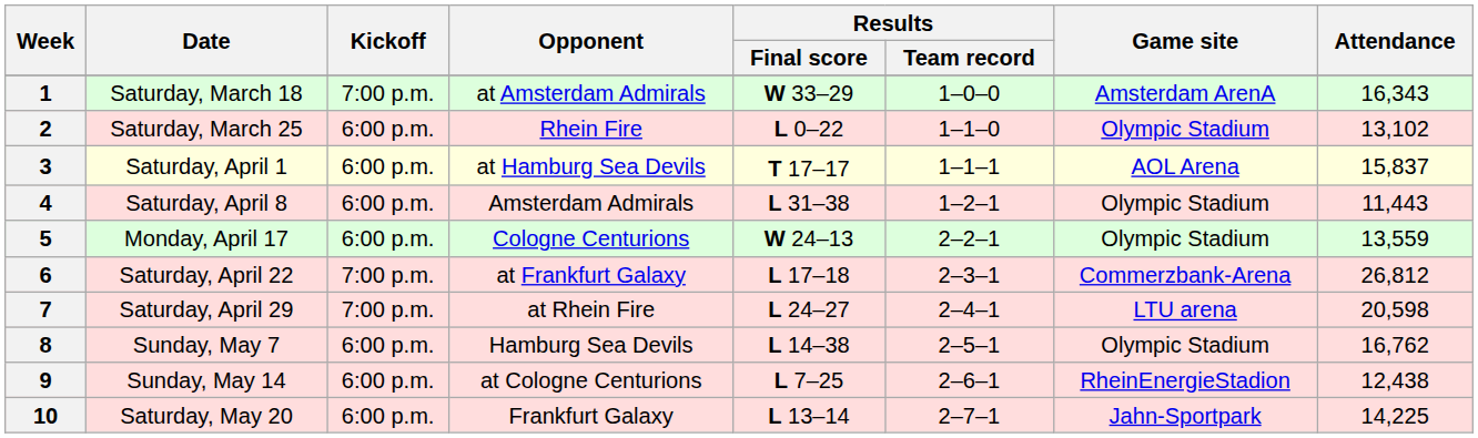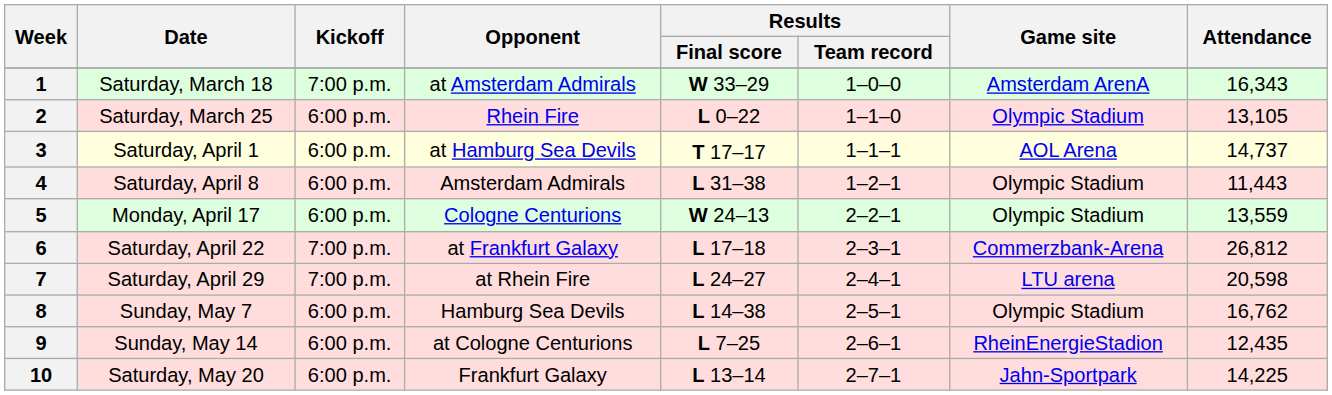 <table class="wikitable" style="font-size:95%; text-align:center; width:66em">
 <tr>
 <th rowspan="2">Week</th>
 <th rowspan="2">Date</th>
 <th rowspan="2">Kickoff </th>
 <th rowspan="2">Opponent</th>
 <th colspan="2">Results</th>
 <th rowspan="2">Game site</th>
 <th rowspan="2">Attendance</th>
 </tr>
 <tr>
 <th>Final score</th>
 <th>Team record</th>
 </tr>
 <tr>
 </tr>
 <tr bgcolor="#DFD">
 <th>1</th>
 <td>Saturday, March 18</td>
 <td>7:00 p.m.</td>
 <td>at <a href='#'>Amsterdam Admirals</a></td>
 <td><strong>W</strong> 33–29</td>
 <td>1–0–0</td>
 <td><a href='#'>Amsterdam ArenA</a></td>
 <td>16,343</td>
 </tr>
 <tr bgcolor="#FDD">
 <th>2</th>
 <td>Saturday, March 25</td>
 <td>6:00 p.m.</td>
 <td><a href='#'>Rhein Fire</a></td>
 <td><strong>L</strong> 0–22</td>
 <td>1–1–0</td>
 <td><a href='#'>Olympic Stadium</a></td>
-<td>13,102</td>
+<td>13,105</td>
 </tr>
 <tr bgcolor="#FFD">
 <th>3</th>
 <td>Saturday, April 1</td>
 <td>6:00 p.m.</td>
 <td>at <a href='#'>Hamburg Sea Devils</a></td>
 <td><strong>T</strong> 17–17 <sup></sup></td>
 <td>1–1–1</td>
 <td><a href='#'>AOL Arena</a></td>
-<td>15,837</td>
+<td>14,737</td>
 </tr>
 <tr bgcolor="#FDD">
 <th>4</th>
 <td>Saturday, April 8</td>
 <td>6:00 p.m.</td>
 <td>Amsterdam Admirals</td>
 <td><strong>L</strong> 31–38</td>
 <td>1–2–1</td>
 <td>Olympic Stadium</td>
 <td>11,443</td>
 </tr>
 <tr bgcolor="#DFD">
 <th>5</th>
 <td>Monday, April 17</td>
 <td>6:00 p.m.</td>
 <td><a href='#'>Cologne Centurions</a></td>
 <td><strong>W</strong> 24–13</td>
 <td>2–2–1</td>
 <td>Olympic Stadium</td>
 <td>13,559</td>
 </tr>
 <tr bgcolor="#FDD">
 <th>6</th>
 <td>Saturday, April 22</td>
 <td>7:00 p.m.</td>
 <td>at <a href='#'>Frankfurt Galaxy</a></td>
 <td><strong>L</strong> 17–18</td>
 <td>2–3–1</td>
 <td><a href='#'>Commerzbank-Arena</a></td>
 <td>26,812</td>
 </tr>
 <tr bgcolor="#FDD">
 <th>7</th>
 <td>Saturday, April 29</td>
 <td>7:00 p.m.</td>
 <td>at Rhein Fire</td>
 <td><strong>L</strong> 24–27</td>
 <td>2–4–1</td>
 <td><a href='#'>LTU arena</a></td>
 <td>20,598</td>
 </tr>
 <tr bgcolor="#FDD">
 <th>8</th>
 <td>Sunday, May 7</td>
 <td>6:00 p.m.</td>
 <td>Hamburg Sea Devils</td>
 <td><strong>L</strong> 14–38</td>
 <td>2–5–1</td>
 <td>Olympic Stadium</td>
 <td>16,762</td>
 </tr>
 <tr bgcolor="#FDD">
 <th>9</th>
 <td>Sunday, May 14</td>
 <td>6:00 p.m.</td>
 <td>at Cologne Centurions</td>
 <td><strong>L</strong> 7–25</td>
 <td>2–6–1</td>
 <td><a href='#'>RheinEnergieStadion</a></td>
-<td>12,438</td>
+<td>12,435</td>
 </tr>
 <tr bgcolor="#FDD">
 <th>10</th>
 <td>Saturday, May 20</td>
 <td>6:00 p.m.</td>
 <td>Frankfurt Galaxy</td>
 <td><strong>L</strong> 13–14</td>
 <td>2–7–1</td>
 <td><a href='#'>Jahn-Sportpark</a></td>
 <td>14,225</td>
 </tr>
 </table>
